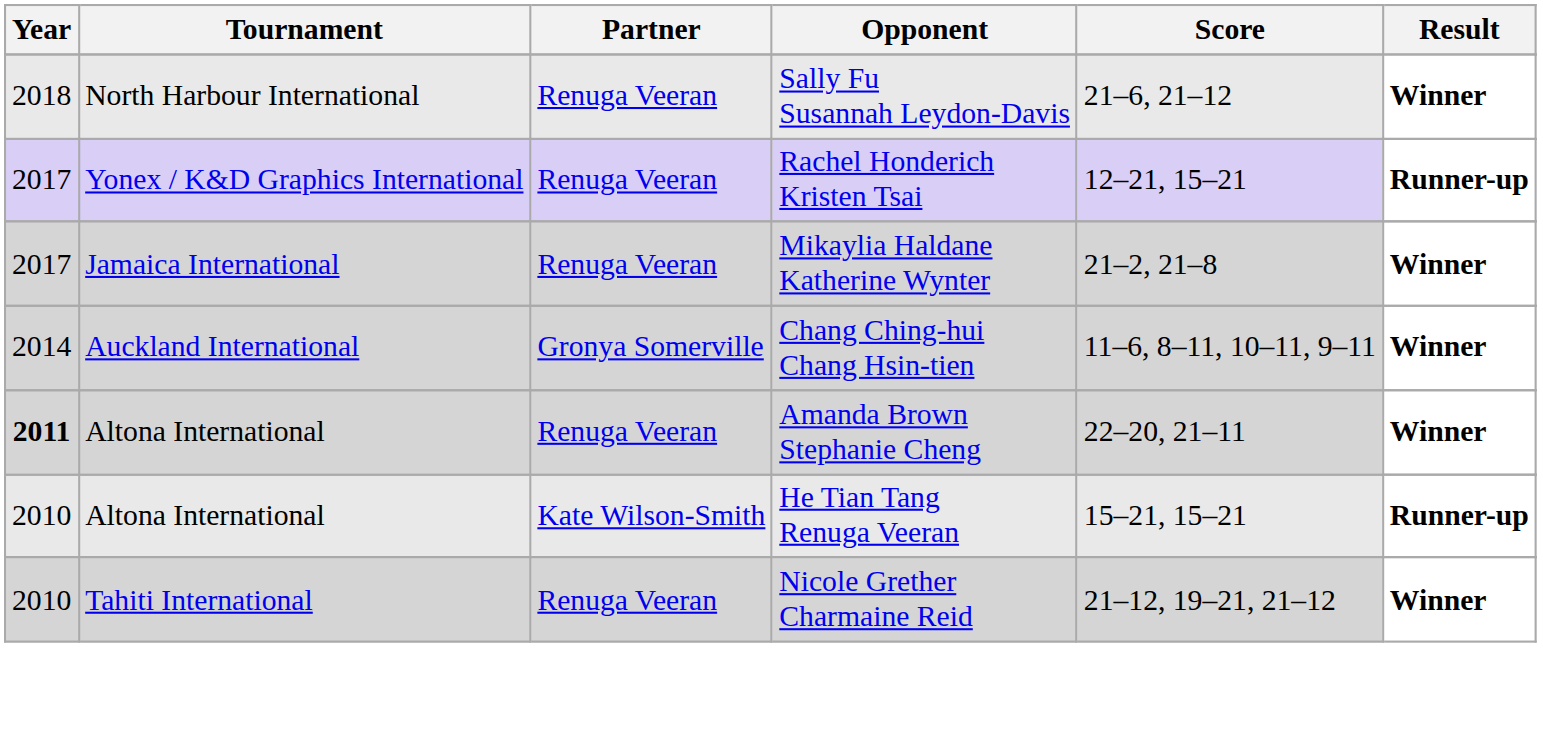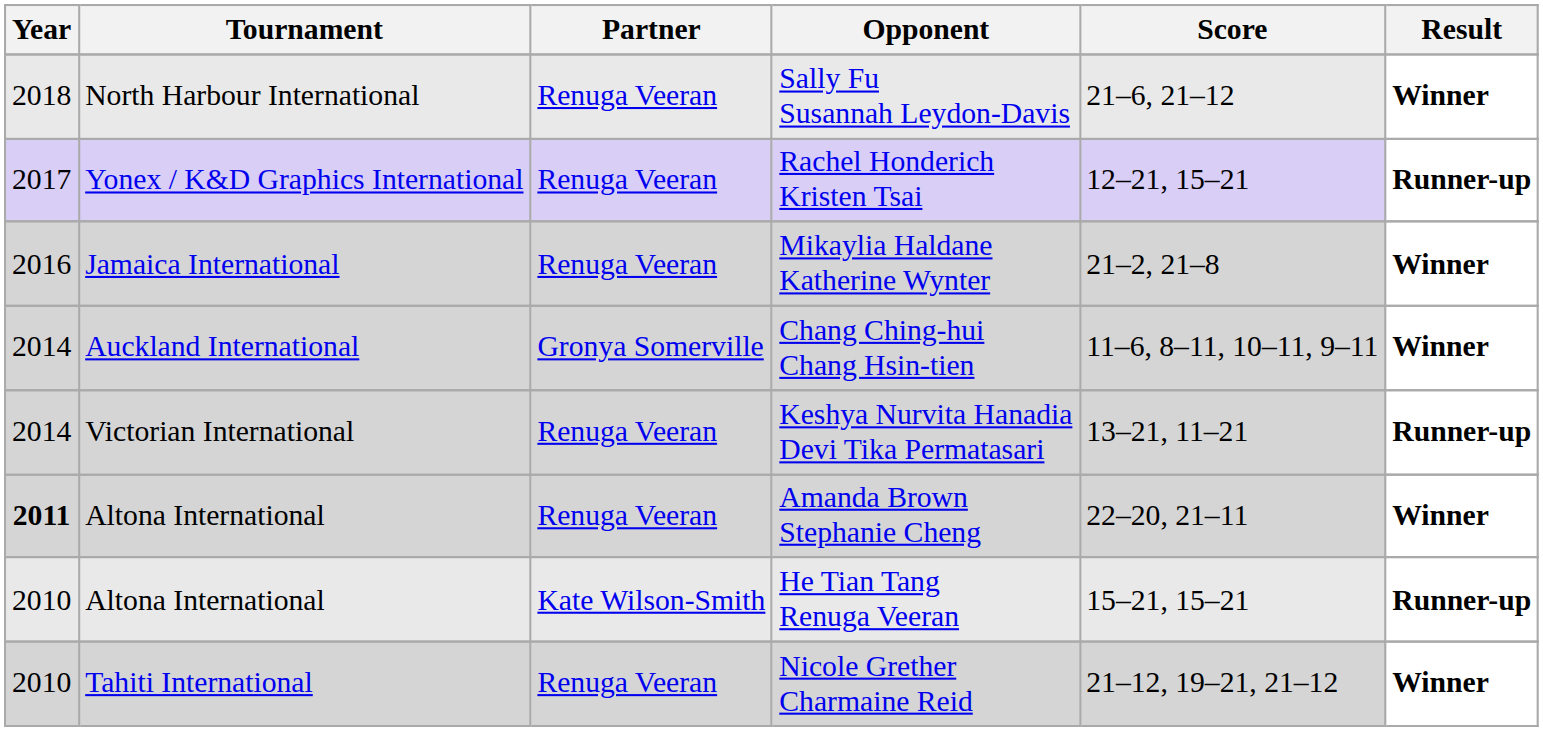 <table class="sortable wikitable" style="font-size: 90%;">
 <tr>
 <th>Year</th>
 <th>Tournament</th>
 <th>Partner</th>
 <th>Opponent</th>
 <th>Score</th>
 <th>Result</th>
 </tr>
 <tr>
 </tr>
 <tr style="background:#E9E9E9">
 <td align="center">2018</td>
 <td align="left">North Harbour International</td>
 <td align="left"> <a href='#'>Renuga Veeran</a></td>
 <td align="left"> <a href='#'>Sally Fu</a><br> <a href='#'>Susannah Leydon-Davis</a></td>
 <td align="left">21–6, 21–12</td>
 <td style="text-align:left; background:white"> <strong>Winner</strong></td>
 </tr>
 <tr>
 </tr>
 <tr style="background:#D8CEF6">
 <td align="center">2017</td>
 <td align="left"><a href='#'>Yonex / K&D Graphics International</a></td>
 <td align="left"> <a href='#'>Renuga Veeran</a></td>
 <td align="left"> <a href='#'>Rachel Honderich</a><br> <a href='#'>Kristen Tsai</a></td>
 <td align="left">12–21, 15–21</td>
 <td style="text-align:left; background:white"> <strong>Runner-up</strong></td>
 </tr>
 <tr>
 </tr>
 <tr style="background:#D5D5D5">
-<td align="center">2017</td>
+<td align="center">2016</td>
 <td align="left"><a href='#'>Jamaica International</a></td>
 <td align="left"> <a href='#'>Renuga Veeran</a></td>
 <td align="left"> <a href='#'>Mikaylia Haldane</a><br> <a href='#'>Katherine Wynter</a></td>
 <td align="left">21–2, 21–8</td>
 <td style="text-align:left; background:white"> <strong>Winner</strong></td>
 </tr>
 <tr>
 </tr>
 <tr style="background:#D5D5D5">
 <td align="center">2014</td>
 <td align="left"><a href='#'>Auckland International</a></td>
 <td align="left"> <a href='#'>Gronya Somerville</a></td>
 <td align="left"> <a href='#'>Chang Ching-hui</a><br> <a href='#'>Chang Hsin-tien</a></td>
 <td align="left">11–6, 8–11, 10–11, 9–11</td>
 <td style="text-align:left; background:white"> <strong>Winner</strong></td>
 </tr>
 <tr>
+</tr>
+<tr style="background:#D5D5D5">
+<td align="center">2014</td>
+<td align="left">Victorian International</td>
+<td align="left"> <a href='#'>Renuga Veeran</a></td>
+<td align="left"> <a href='#'>Keshya Nurvita Hanadia</a><br> <a href='#'>Devi Tika Permatasari</a></td>
+<td align="left">13–21, 11–21</td>
+<td style="text-align:left; background:white"> <strong>Runner-up</strong></td>
 </tr>
 <tr>
 </tr>
 <tr style="background:#D5D5D5">
 <td align="center"><strong>2011</strong></td>
 <td align="left">Altona International</td>
 <td align="left"> <a href='#'>Renuga Veeran</a></td>
 <td align="left"> <a href='#'>Amanda Brown</a><br> <a href='#'>Stephanie Cheng</a></td>
 <td align="left">22–20, 21–11</td>
 <td style="text-align:left; background:white"> <strong>Winner</strong></td>
 </tr>
 <tr>
 </tr>
 <tr style="background:#E9E9E9">
 <td align="center">2010</td>
 <td align="left">Altona International</td>
 <td align="left"> <a href='#'>Kate Wilson-Smith</a></td>
 <td align="left"> <a href='#'>He Tian Tang</a><br> <a href='#'>Renuga Veeran</a></td>
 <td align="left">15–21, 15–21</td>
 <td style="text-align:left; background:white"> <strong>Runner-up</strong></td>
 </tr>
 <tr>
 </tr>
 <tr style="background:#D5D5D5">
 <td align="center">2010</td>
 <td align="left"><a href='#'>Tahiti International</a></td>
 <td align="left"> <a href='#'>Renuga Veeran</a></td>
 <td align="left"> <a href='#'>Nicole Grether</a><br> <a href='#'>Charmaine Reid</a></td>
 <td align="left">21–12, 19–21, 21–12</td>
 <td style="text-align:left; background:white"> <strong>Winner</strong></td>
 </tr>
 </table>
